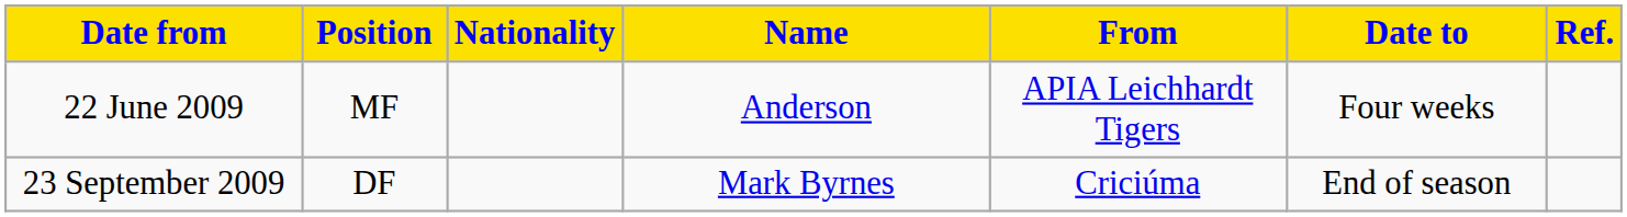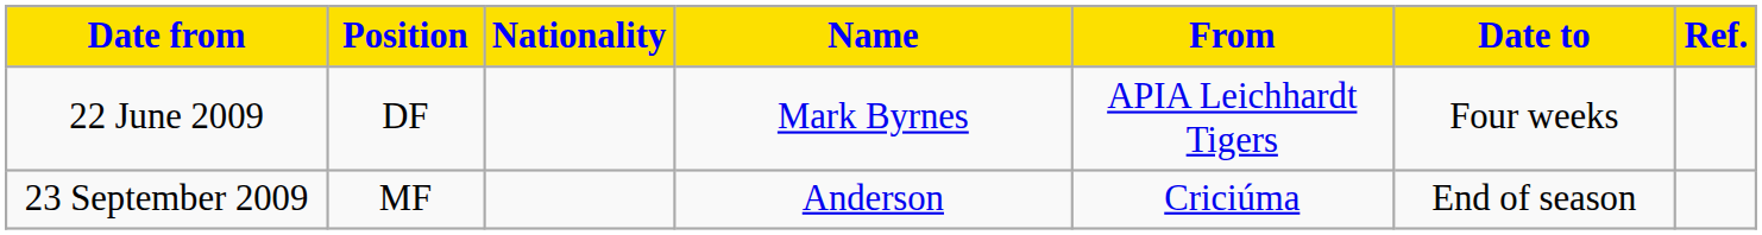 <table class="wikitable" style="text-align:center; font-size:90%; ">
 <tr>
 <th style="background:#FCE000; color:blue; width:120px;">Date from</th>
 <th style="background:#FCE000; color:blue; width:55px;">Position</th>
 <th style="background:#FCE000; color:blue; width:55px;">Nationality</th>
 <th style="background:#FCE000; color:blue; width:150px;">Name</th>
 <th style="background:#FCE000; color:blue; width:120px;">From</th>
 <th style="background:#FCE000; color:blue; width:105px;">Date to</th>
 <th style="background:#FCE000; color:blue; width:25px;">Ref.</th>
 </tr>
 <tr>
 <td>22 June 2009</td>
-<td>MF</td>
+<td>DF</td>
 <td></td>
-<td><a href='#'>Anderson</a></td>
+<td><a href='#'>Mark Byrnes</a></td>
 <td><a href='#'>APIA Leichhardt Tigers</a></td>
 <td>Four weeks</td>
 <td></td>
 </tr>
 <tr>
 <td>23 September 2009</td>
-<td>DF</td>
+<td>MF</td>
 <td></td>
-<td><a href='#'>Mark Byrnes</a></td>
+<td><a href='#'>Anderson</a></td>
 <td><a href='#'>Criciúma</a></td>
 <td>End of season</td>
 <td></td>
 </tr>
 </table>
